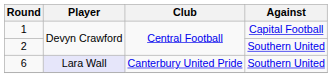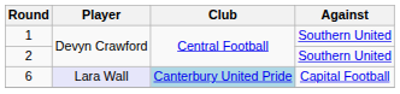 <table class="wikitable" style="text-align:center;">
 <tr>
 <th>Round</th>
 <th>Player</th>
 <th>Club</th>
 <th>Against</th>
 </tr>
 <tr>
 <td>1</td>
 <td rowspan=2>Devyn Crawford</td>
 <td rowspan=2><a href='#'>Central Football</a></td>
-<td><a href='#'>Capital Football</a></td>
+<td><a href='#'>Southern United</a></td>
 </tr>
 <tr>
 <td>2</td>
 <td><a href='#'>Southern United</a></td>
 </tr>
 <tr>
 <td>6</td>
 <td style="background: lavender;">Lara Wall</td>
-<td><a href='#'>Canterbury United Pride</a></td>
-<td><a href='#'>Southern United</a></td>
+<td style="background: lightblue;"><a href='#'>Canterbury United Pride</a></td>
+<td><a href='#'>Capital Football</a></td>
 </tr>
 <tr>
 </tr>
 </table>
